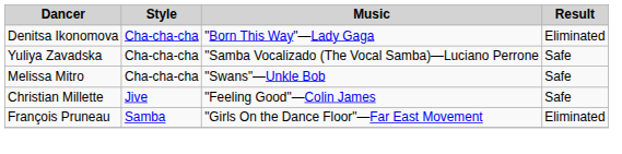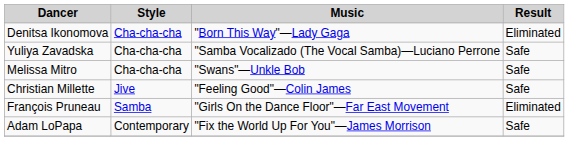 <table class="wikitable">
 <tr align="center" bgcolor="lightgrey">
 <td><strong>Dancer</strong></td>
 <td><strong>Style</strong></td>
 <td><strong>Music</strong></td>
 <td><strong>Result</strong></td>
 </tr>
 <tr>
 <td>Denitsa Ikonomova</td>
 <td><a href='#'>Cha-cha-cha</a></td>
 <td>"<a href='#'>Born This Way</a>"—<a href='#'>Lady Gaga</a></td>
 <td>Eliminated</td>
 </tr>
 <tr>
 <td>Yuliya Zavadska</td>
 <td>Cha-cha-cha</td>
 <td>"Samba Vocalizado (The Vocal Samba)—Luciano Perrone</td>
 <td>Safe</td>
 </tr>
 <tr>
 <td>Melissa Mitro</td>
 <td>Cha-cha-cha</td>
 <td>"Swans"—<a href='#'>Unkle Bob</a></td>
 <td>Safe</td>
 </tr>
 <tr>
 <td>Christian Millette</td>
 <td><a href='#'>Jive</a></td>
 <td>"Feeling Good"—<a href='#'>Colin James</a></td>
 <td>Safe</td>
 </tr>
 <tr>
 <td>François Pruneau</td>
 <td><a href='#'>Samba</a></td>
 <td>"Girls On the Dance Floor"—<a href='#'>Far East Movement</a></td>
 <td>Eliminated</td>
 </tr>
 <tr>
+<td>Adam LoPapa</td>
+<td>Contemporary</td>
+<td>"Fix the World Up For You"—<a href='#'>James Morrison</a></td>
+<td>Safe</td>
+</tr>
+<tr>
 </tr>
 </table>
